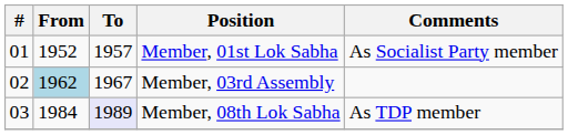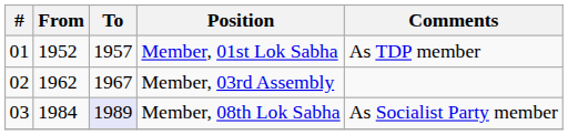 <table class="wikitable sortable">
 <tr>
 <th>#</th>
 <th>From</th>
 <th>To</th>
 <th>Position</th>
 <th>Comments</th>
 </tr>
 <tr>
 <td>01</td>
 <td>1952</td>
 <td>1957</td>
 <td><a href='#'>Member</a>, <a href='#'>01st Lok Sabha</a></td>
-<td>As <a href='#'>Socialist Party</a> member</td>
+<td>As <a href='#'>TDP</a> member</td>
 </tr>
 <tr>
 <td>02</td>
-<td style="background: lightblue;">1962</td>
+<td>1962</td>
 <td>1967</td>
 <td>Member, <a href='#'>03rd Assembly</a></td>
 <td></td>
 </tr>
 <tr>
 <td>03</td>
 <td>1984</td>
 <td style="background: lavender;">1989</td>
 <td>Member, <a href='#'>08th Lok Sabha</a></td>
-<td>As <a href='#'>TDP</a> member</td>
+<td>As <a href='#'>Socialist Party</a> member</td>
 </tr>
 <tr>
 </tr>
 </table>
